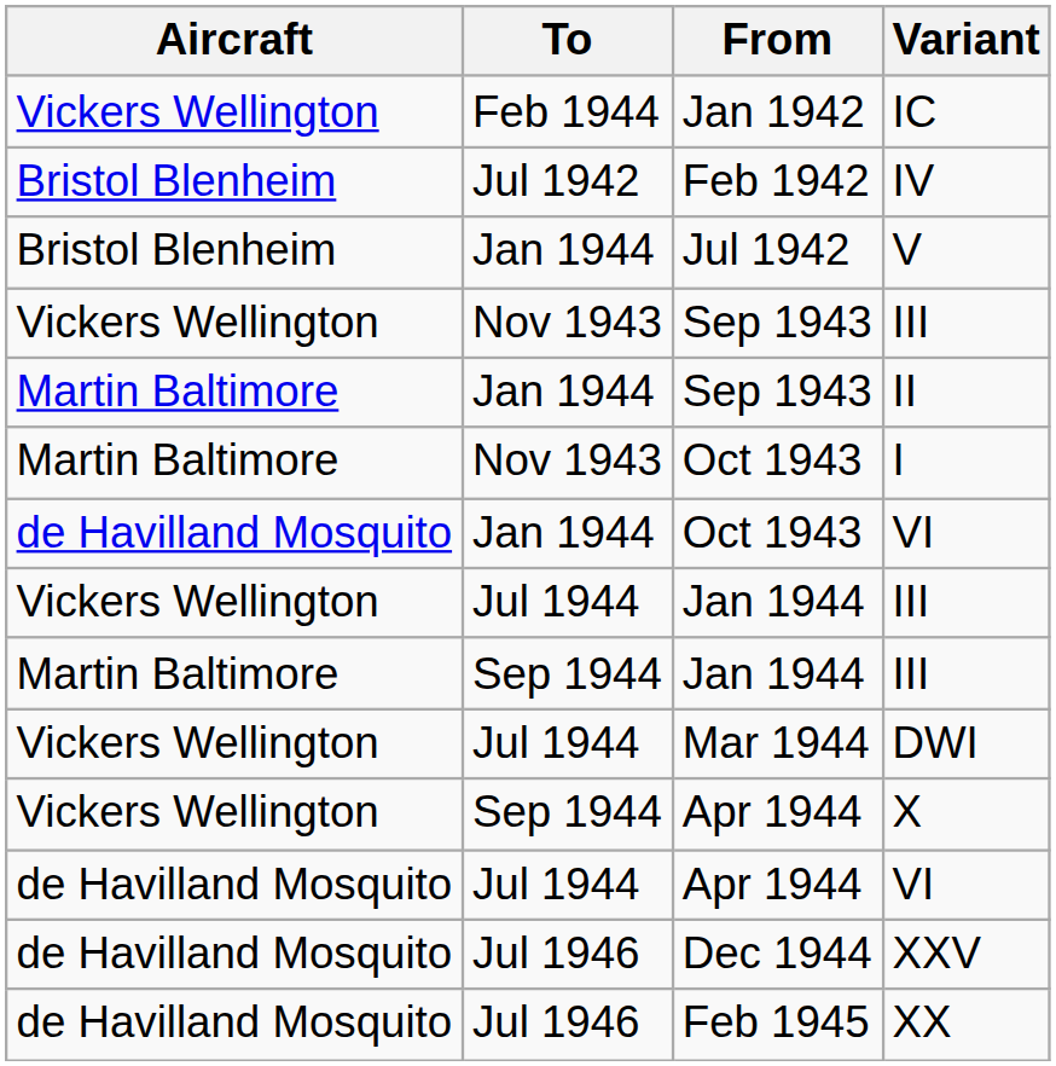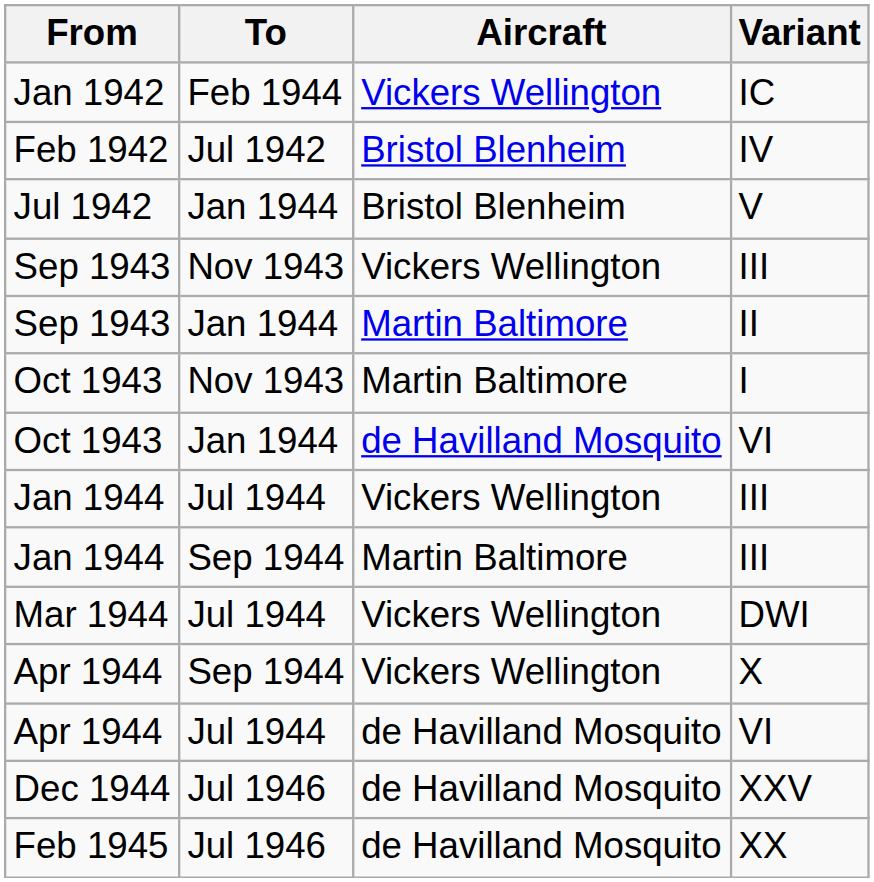 <table class="wikitable">
 <tr>
+<th>From</th>
+<th>To</th>
 <th>Aircraft</th>
-<th>To</th>
-<th>From</th>
 <th>Variant</th>
 </tr>
 <tr>
+<td>Jan 1942</td>
+<td>Feb 1944</td>
 <td><a href='#'>Vickers Wellington</a></td>
-<td>Feb 1944</td>
-<td>Jan 1942</td>
 <td>IC</td>
 </tr>
 <tr>
+<td>Feb 1942</td>
+<td>Jul 1942</td>
 <td><a href='#'>Bristol Blenheim</a></td>
-<td>Jul 1942</td>
-<td>Feb 1942</td>
 <td>IV</td>
 </tr>
 <tr>
+<td>Jul 1942</td>
+<td>Jan 1944</td>
 <td>Bristol Blenheim</td>
-<td>Jan 1944</td>
-<td>Jul 1942</td>
 <td>V</td>
 </tr>
 <tr>
+<td>Sep 1943</td>
+<td>Nov 1943</td>
 <td>Vickers Wellington</td>
-<td>Nov 1943</td>
-<td>Sep 1943</td>
 <td>III</td>
 </tr>
 <tr>
+<td>Sep 1943</td>
+<td>Jan 1944</td>
 <td><a href='#'>Martin Baltimore</a></td>
-<td>Jan 1944</td>
-<td>Sep 1943</td>
 <td>II</td>
 </tr>
 <tr>
+<td>Oct 1943</td>
+<td>Nov 1943</td>
 <td>Martin Baltimore</td>
-<td>Nov 1943</td>
-<td>Oct 1943</td>
 <td>I</td>
 </tr>
 <tr>
+<td>Oct 1943</td>
+<td>Jan 1944</td>
 <td><a href='#'>de Havilland Mosquito</a></td>
-<td>Jan 1944</td>
-<td>Oct 1943</td>
 <td>VI</td>
 </tr>
 <tr>
+<td>Jan 1944</td>
+<td>Jul 1944</td>
 <td>Vickers Wellington</td>
-<td>Jul 1944</td>
-<td>Jan 1944</td>
 <td>III</td>
 </tr>
 <tr>
+<td>Jan 1944</td>
+<td>Sep 1944</td>
 <td>Martin Baltimore</td>
-<td>Sep 1944</td>
-<td>Jan 1944</td>
 <td>III</td>
 </tr>
 <tr>
+<td>Mar 1944</td>
+<td>Jul 1944</td>
 <td>Vickers Wellington</td>
-<td>Jul 1944</td>
-<td>Mar 1944</td>
 <td>DWI</td>
 </tr>
 <tr>
+<td>Apr 1944</td>
+<td>Sep 1944</td>
 <td>Vickers Wellington</td>
-<td>Sep 1944</td>
-<td>Apr 1944</td>
 <td>X</td>
 </tr>
 <tr>
+<td>Apr 1944</td>
+<td>Jul 1944</td>
 <td>de Havilland Mosquito</td>
-<td>Jul 1944</td>
-<td>Apr 1944</td>
 <td>VI</td>
 </tr>
 <tr>
+<td>Dec 1944</td>
+<td>Jul 1946</td>
 <td>de Havilland Mosquito</td>
-<td>Jul 1946</td>
-<td>Dec 1944</td>
 <td>XXV</td>
 </tr>
 <tr>
+<td>Feb 1945</td>
+<td>Jul 1946</td>
 <td>de Havilland Mosquito</td>
-<td>Jul 1946</td>
-<td>Feb 1945</td>
 <td>XX</td>
 </tr>
 </table>
